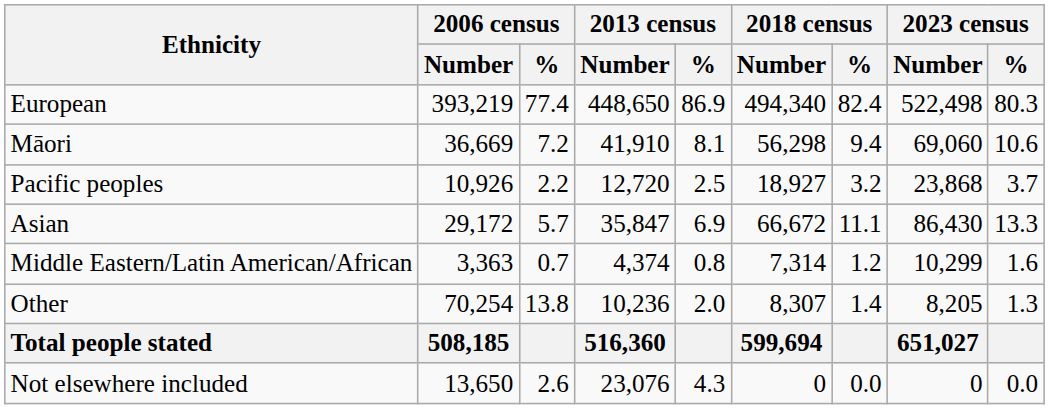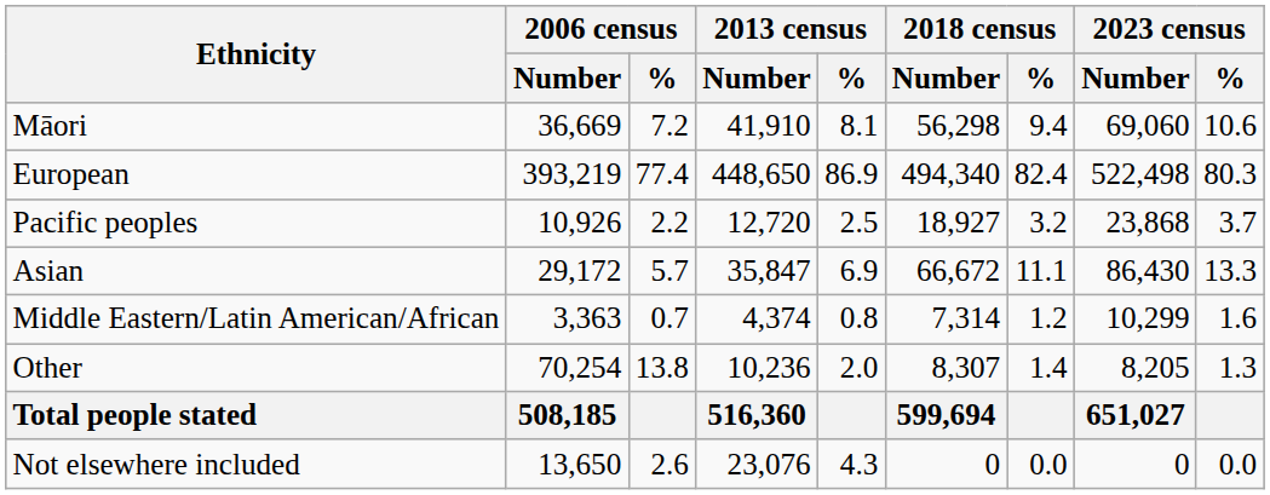 <table class="wikitable" style="text-align:right;">
 <tr>
 <th rowspan="2">Ethnicity</th>
 <th colspan="2">2006 census</th>
 <th colspan="2">2013 census</th>
 <th colspan="2">2018 census</th>
 <th colspan="2">2023 census</th>
 </tr>
 <tr>
 <th>Number</th>
 <th>%</th>
 <th>Number</th>
 <th>%</th>
 <th>Number</th>
 <th>%</th>
 <th>Number</th>
 <th>%</th>
 </tr>
 <tr>
+<td style="text-align:left;">Māori</td>
+<td>36,669</td>
+<td>7.2</td>
+<td>41,910</td>
+<td>8.1</td>
+<td>56,298</td>
+<td>9.4</td>
+<td>69,060</td>
+<td>10.6</td>
+</tr>
+<tr>
 <td style="text-align:left;">European</td>
 <td>393,219</td>
 <td>77.4</td>
 <td>448,650</td>
 <td>86.9</td>
 <td>494,340</td>
 <td>82.4</td>
 <td>522,498</td>
 <td>80.3</td>
-</tr>
-<tr>
-<td style="text-align:left;">Māori</td>
-<td>36,669</td>
-<td>7.2</td>
-<td>41,910</td>
-<td>8.1</td>
-<td>56,298</td>
-<td>9.4</td>
-<td>69,060</td>
-<td>10.6</td>
 </tr>
 <tr>
 <td style="text-align:left;">Pacific peoples</td>
 <td>10,926</td>
 <td>2.2</td>
 <td>12,720</td>
 <td>2.5</td>
 <td>18,927</td>
 <td>3.2</td>
 <td>23,868</td>
 <td>3.7</td>
 </tr>
 <tr>
 <td style="text-align:left;">Asian</td>
 <td>29,172</td>
 <td>5.7</td>
 <td>35,847</td>
 <td>6.9</td>
 <td>66,672</td>
 <td>11.1</td>
 <td>86,430</td>
 <td>13.3</td>
 </tr>
 <tr>
 <td style="text-align:left;">Middle Eastern/Latin American/African</td>
 <td>3,363</td>
 <td>0.7</td>
 <td>4,374</td>
 <td>0.8</td>
 <td>7,314</td>
 <td>1.2</td>
 <td>10,299</td>
 <td>1.6</td>
 </tr>
 <tr>
 <td style="text-align:left;">Other</td>
 <td>70,254</td>
 <td>13.8</td>
 <td>10,236</td>
 <td>2.0</td>
 <td>8,307</td>
 <td>1.4</td>
 <td>8,205</td>
 <td>1.3</td>
 </tr>
 <tr>
 <th style="text-align:left;">Total people stated</th>
 <th>508,185</th>
 <th></th>
 <th>516,360</th>
 <th></th>
 <th>599,694</th>
 <th></th>
 <th>651,027</th>
 <th></th>
 </tr>
 <tr>
 <td style="text-align:left;">Not elsewhere included</td>
 <td>13,650</td>
 <td>2.6</td>
 <td>23,076</td>
 <td>4.3</td>
 <td>0</td>
 <td>0.0</td>
 <td>0</td>
 <td>0.0</td>
 </tr>
 </table>
